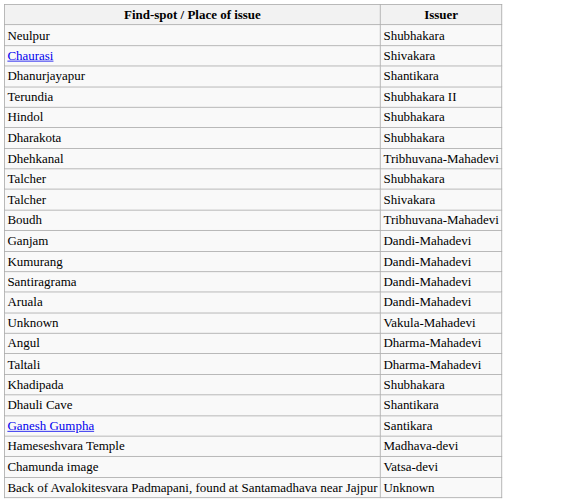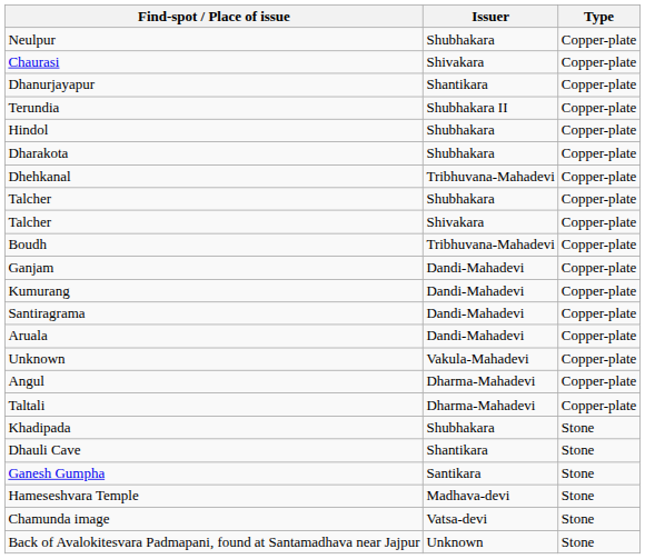 <table class="wikitable">
 <tr>
 <th>Find-spot / Place of issue</th>
 <th>Issuer</th>
+<th>Type</th>
 </tr>
 <tr>
 <td>Neulpur</td>
 <td>Shubhakara</td>
+<td>Copper-plate</td>
 </tr>
 <tr>
 <td><a href='#'>Chaurasi</a></td>
 <td>Shivakara</td>
+<td>Copper-plate</td>
 </tr>
 <tr>
 <td>Dhanurjayapur</td>
 <td>Shantikara</td>
+<td>Copper-plate</td>
 </tr>
 <tr>
 <td>Terundia</td>
 <td>Shubhakara II</td>
+<td>Copper-plate</td>
 </tr>
 <tr>
 <td>Hindol</td>
 <td>Shubhakara</td>
+<td>Copper-plate</td>
 </tr>
 <tr>
 <td>Dharakota</td>
 <td>Shubhakara</td>
+<td>Copper-plate</td>
 </tr>
 <tr>
 <td>Dhehkanal</td>
 <td>Tribhuvana-Mahadevi</td>
+<td>Copper-plate</td>
 </tr>
 <tr>
 <td>Talcher</td>
 <td>Shubhakara</td>
+<td>Copper-plate</td>
 </tr>
 <tr>
 <td>Talcher</td>
 <td>Shivakara</td>
+<td>Copper-plate</td>
 </tr>
 <tr>
 <td>Boudh</td>
 <td>Tribhuvana-Mahadevi</td>
+<td>Copper-plate</td>
 </tr>
 <tr>
 <td>Ganjam</td>
 <td>Dandi-Mahadevi</td>
+<td>Copper-plate</td>
 </tr>
 <tr>
 <td>Kumurang</td>
 <td>Dandi-Mahadevi</td>
+<td>Copper-plate</td>
 </tr>
 <tr>
 <td>Santiragrama</td>
 <td>Dandi-Mahadevi</td>
+<td>Copper-plate</td>
 </tr>
 <tr>
 <td>Aruala</td>
 <td>Dandi-Mahadevi</td>
+<td>Copper-plate</td>
 </tr>
 <tr>
 <td>Unknown</td>
 <td>Vakula-Mahadevi</td>
+<td>Copper-plate</td>
 </tr>
 <tr>
 <td>Angul</td>
 <td>Dharma-Mahadevi</td>
+<td>Copper-plate</td>
 </tr>
 <tr>
 <td>Taltali</td>
 <td>Dharma-Mahadevi</td>
+<td>Copper-plate</td>
 </tr>
 <tr>
 <td>Khadipada</td>
 <td>Shubhakara</td>
+<td>Stone</td>
 </tr>
 <tr>
 <td>Dhauli Cave</td>
 <td>Shantikara</td>
+<td>Stone</td>
 </tr>
 <tr>
 <td><a href='#'>Ganesh Gumpha</a></td>
 <td>Santikara</td>
+<td>Stone</td>
 </tr>
 <tr>
 <td>Hameseshvara Temple</td>
 <td>Madhava-devi</td>
+<td>Stone</td>
 </tr>
 <tr>
 <td>Chamunda image</td>
 <td>Vatsa-devi</td>
+<td>Stone</td>
 </tr>
 <tr>
 <td>Back of Avalokitesvara Padmapani, found at Santamadhava near Jajpur</td>
 <td>Unknown</td>
+<td>Stone</td>
 </tr>
 </table>
